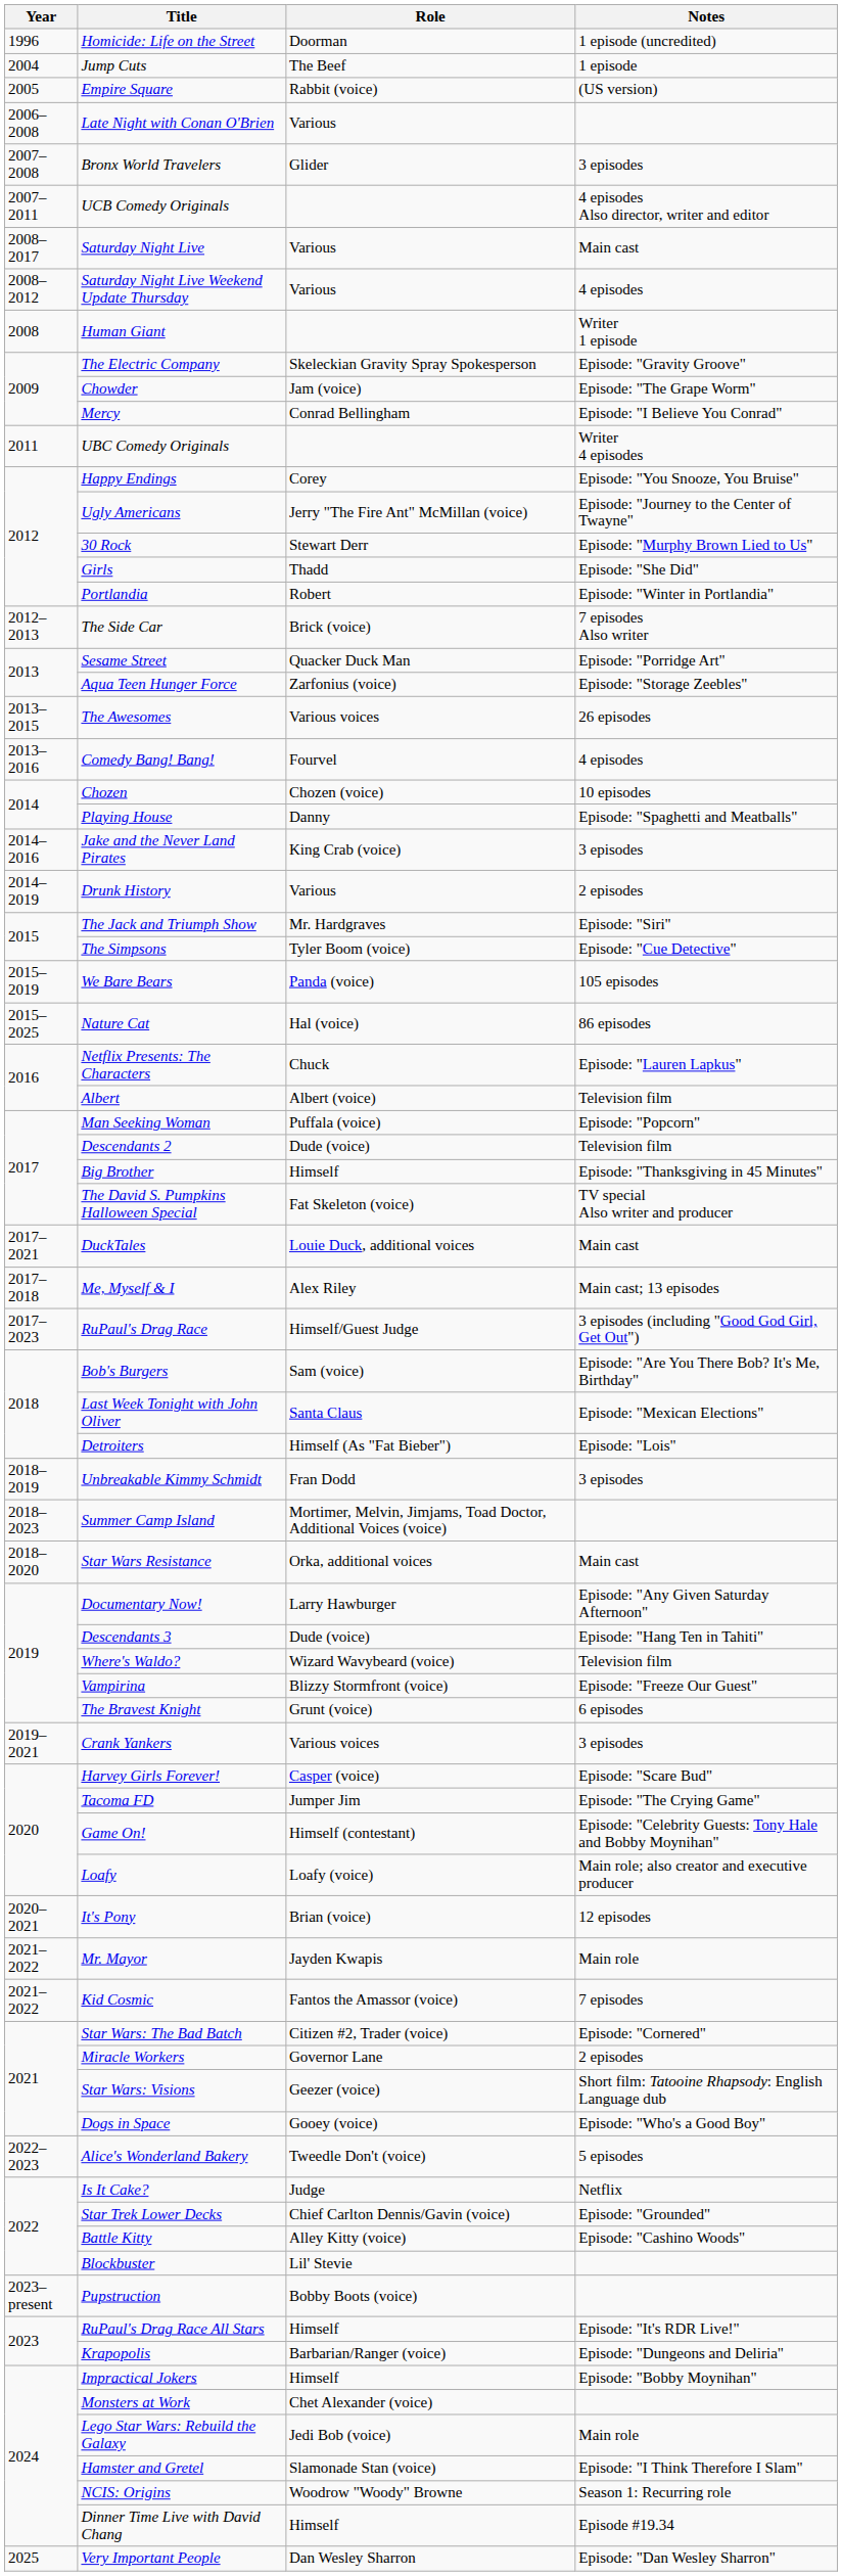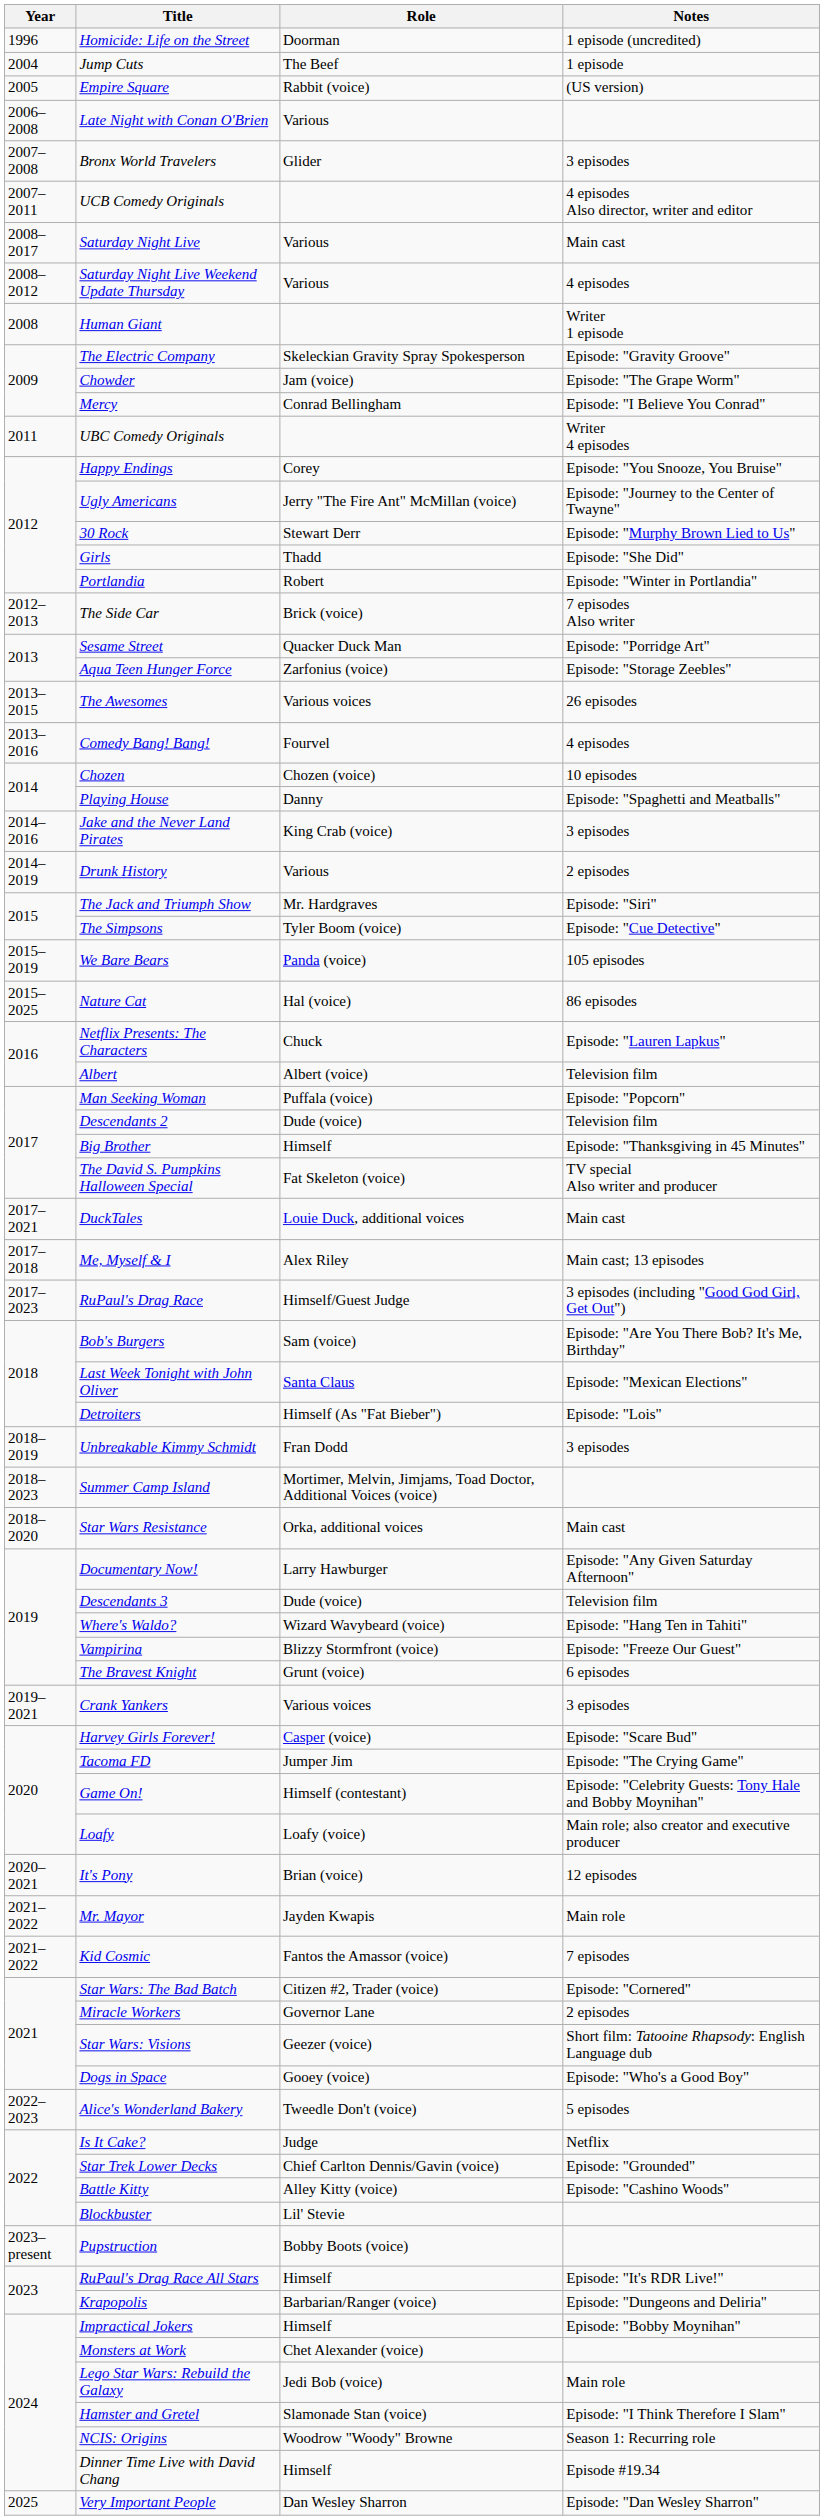 <table class="wikitable sortable">
 <tr>
 <th>Year</th>
 <th>Title</th>
 <th>Role</th>
 <th>Notes</th>
 </tr>
 <tr>
 <td>1996</td>
 <td><em><a href='#'>Homicide: Life on the Street</a></em></td>
 <td>Doorman</td>
 <td>1 episode (uncredited)</td>
 </tr>
 <tr>
 <td>2004</td>
 <td><em>Jump Cuts</em></td>
 <td>The Beef</td>
 <td>1 episode</td>
 </tr>
 <tr>
 <td>2005</td>
 <td><em><a href='#'>Empire Square</a></em></td>
 <td>Rabbit (voice)</td>
 <td>(US version)</td>
 </tr>
 <tr>
 <td>2006–2008</td>
 <td><em><a href='#'>Late Night with Conan O'Brien</a></em></td>
 <td>Various</td>
 <td></td>
 </tr>
 <tr>
 <td>2007–2008</td>
 <td><em>Bronx World Travelers</em></td>
 <td>Glider</td>
 <td>3 episodes</td>
 </tr>
 <tr>
 <td>2007–2011</td>
 <td><em>UCB Comedy Originals</em></td>
 <td></td>
 <td>4 episodes<br>Also director, writer and editor</td>
 </tr>
 <tr>
 <td>2008–2017</td>
 <td><em><a href='#'>Saturday Night Live</a></em></td>
 <td>Various</td>
 <td>Main cast</td>
 </tr>
 <tr>
 <td>2008–2012</td>
 <td><em><a href='#'>Saturday Night Live Weekend Update Thursday</a></em></td>
 <td>Various</td>
 <td>4 episodes</td>
 </tr>
 <tr>
 <td>2008</td>
 <td><em><a href='#'>Human Giant</a></em></td>
 <td></td>
 <td>Writer<br>1 episode</td>
 </tr>
 <tr>
 <td rowspan="3">2009</td>
 <td><em><a href='#'>The Electric Company</a></em></td>
 <td>Skeleckian Gravity Spray Spokesperson</td>
 <td>Episode: "Gravity Groove"</td>
 </tr>
 <tr>
 <td><em><a href='#'>Chowder</a></em></td>
 <td>Jam (voice)</td>
 <td>Episode: "The Grape Worm"</td>
 </tr>
 <tr>
 <td><em><a href='#'>Mercy</a></em></td>
 <td>Conrad Bellingham</td>
 <td>Episode: "I Believe You Conrad"</td>
 </tr>
 <tr>
 <td>2011</td>
 <td><em>UBC Comedy Originals</em></td>
 <td></td>
 <td>Writer<br>4 episodes</td>
 </tr>
 <tr>
 <td rowspan="5">2012</td>
 <td><em><a href='#'>Happy Endings</a></em></td>
 <td>Corey</td>
 <td>Episode: "You Snooze, You Bruise"</td>
 </tr>
 <tr>
 <td><em><a href='#'>Ugly Americans</a></em></td>
 <td>Jerry "The Fire Ant" McMillan (voice)</td>
 <td>Episode: "Journey to the Center of Twayne"</td>
 </tr>
 <tr>
 <td><em><a href='#'>30 Rock</a></em></td>
 <td>Stewart Derr</td>
 <td>Episode: "<a href='#'>Murphy Brown Lied to Us</a>"</td>
 </tr>
 <tr>
 <td><em><a href='#'>Girls</a></em></td>
 <td>Thadd</td>
 <td>Episode: "She Did"</td>
 </tr>
 <tr>
 <td><em><a href='#'>Portlandia</a></em></td>
 <td>Robert</td>
 <td>Episode: "Winter in Portlandia"</td>
 </tr>
 <tr>
 <td>2012–2013</td>
 <td><em>The Side Car</em></td>
 <td>Brick (voice)</td>
 <td>7 episodes<br>Also writer</td>
 </tr>
 <tr>
 <td rowspan="2">2013</td>
 <td><em><a href='#'>Sesame Street</a></em></td>
 <td>Quacker Duck Man</td>
 <td>Episode: "Porridge Art"</td>
 </tr>
 <tr>
 <td><em><a href='#'>Aqua Teen Hunger Force</a></em></td>
 <td>Zarfonius (voice)</td>
 <td>Episode: "Storage Zeebles"</td>
 </tr>
 <tr>
 <td>2013–2015</td>
 <td><em><a href='#'>The Awesomes</a></em></td>
 <td>Various voices</td>
 <td>26 episodes</td>
 </tr>
 <tr>
 <td>2013–2016</td>
 <td><em><a href='#'>Comedy Bang! Bang!</a></em></td>
 <td>Fourvel</td>
 <td>4 episodes</td>
 </tr>
 <tr>
 <td rowspan="2">2014</td>
 <td><em><a href='#'>Chozen</a></em></td>
 <td>Chozen (voice)</td>
 <td>10 episodes</td>
 </tr>
 <tr>
 <td><em><a href='#'>Playing House</a></em></td>
 <td>Danny</td>
 <td>Episode: "Spaghetti and Meatballs"</td>
 </tr>
 <tr>
 <td>2014–2016</td>
 <td><em><a href='#'>Jake and the Never Land Pirates</a></em></td>
 <td>King Crab (voice)</td>
 <td>3 episodes</td>
 </tr>
 <tr>
 <td>2014–2019</td>
 <td><em><a href='#'>Drunk History</a></em></td>
 <td>Various</td>
 <td>2 episodes</td>
 </tr>
 <tr>
 <td rowspan="2">2015</td>
 <td><em><a href='#'>The Jack and Triumph Show</a></em></td>
 <td>Mr. Hardgraves</td>
 <td>Episode: "Siri"</td>
 </tr>
 <tr>
 <td><em><a href='#'>The Simpsons</a></em></td>
 <td>Tyler Boom (voice)</td>
 <td>Episode: "<a href='#'>Cue Detective</a>"</td>
 </tr>
 <tr>
 <td>2015–2019</td>
 <td><em><a href='#'>We Bare Bears</a></em></td>
 <td><a href='#'>Panda</a> (voice)</td>
 <td>105 episodes</td>
 </tr>
 <tr>
 <td>2015–2025</td>
 <td><em><a href='#'>Nature Cat</a></em></td>
 <td>Hal (voice)</td>
 <td>86 episodes</td>
 </tr>
 <tr>
 <td rowspan="2">2016</td>
 <td><em><a href='#'>Netflix Presents: The Characters</a></em></td>
 <td>Chuck</td>
 <td>Episode: "<a href='#'>Lauren Lapkus</a>"</td>
 </tr>
 <tr>
 <td><em><a href='#'>Albert</a></em></td>
 <td>Albert (voice)</td>
 <td>Television film</td>
 </tr>
 <tr>
 <td rowspan="4">2017</td>
 <td><em><a href='#'>Man Seeking Woman</a></em></td>
 <td>Puffala (voice)</td>
 <td>Episode: "Popcorn"</td>
 </tr>
 <tr>
 <td><em><a href='#'>Descendants 2</a></em></td>
 <td>Dude (voice)</td>
 <td>Television film</td>
 </tr>
 <tr>
 <td><em><a href='#'>Big Brother</a> </em></td>
 <td>Himself</td>
 <td>Episode: "Thanksgiving in 45 Minutes"</td>
 </tr>
 <tr>
 <td><em><a href='#'>The David S. Pumpkins Halloween Special</a></em></td>
 <td>Fat Skeleton (voice)</td>
 <td>TV special<br>Also writer and producer</td>
 </tr>
 <tr>
 <td>2017–2021</td>
 <td><em><a href='#'>DuckTales</a></em></td>
 <td><a href='#'>Louie Duck</a>, additional voices</td>
 <td>Main cast</td>
 </tr>
 <tr>
 <td>2017–2018</td>
 <td><em><a href='#'>Me, Myself & I</a></em></td>
 <td>Alex Riley</td>
 <td>Main cast; 13 episodes</td>
 </tr>
 <tr>
 <td>2017–2023</td>
 <td><em><a href='#'>RuPaul's Drag Race</a></em></td>
 <td>Himself/Guest Judge</td>
 <td>3 episodes (including "<a href='#'>Good God Girl, Get Out</a>")</td>
 </tr>
 <tr>
 <td rowspan="3">2018</td>
 <td><em><a href='#'>Bob's Burgers</a></em></td>
 <td>Sam (voice)</td>
 <td>Episode: "Are You There Bob? It's Me, Birthday"</td>
 </tr>
 <tr>
 <td><em><a href='#'>Last Week Tonight with John Oliver</a></em></td>
 <td><a href='#'>Santa Claus</a></td>
 <td>Episode: "Mexican Elections"</td>
 </tr>
 <tr>
 <td><em><a href='#'>Detroiters</a></em></td>
 <td>Himself (As "Fat Bieber")</td>
 <td>Episode: "Lois"</td>
 </tr>
 <tr>
 <td>2018–2019</td>
 <td><em><a href='#'>Unbreakable Kimmy Schmidt</a></em></td>
 <td>Fran Dodd</td>
 <td>3 episodes</td>
 </tr>
 <tr>
 <td>2018–2023</td>
 <td><em><a href='#'>Summer Camp Island</a></em></td>
 <td>Mortimer, Melvin, Jimjams, Toad Doctor, Additional Voices (voice)</td>
 <td></td>
 </tr>
 <tr>
 <td>2018–2020</td>
 <td><em><a href='#'>Star Wars Resistance</a></em></td>
 <td>Orka, additional voices</td>
 <td>Main cast</td>
 </tr>
 <tr>
 <td rowspan="5">2019</td>
 <td><em><a href='#'>Documentary Now!</a></em></td>
 <td>Larry Hawburger</td>
 <td>Episode: "Any Given Saturday Afternoon"</td>
 </tr>
 <tr>
 <td><em><a href='#'>Descendants 3</a></em></td>
 <td>Dude (voice)</td>
-<td>Episode: "Hang Ten in Tahiti"</td>
+<td>Television film</td>
 </tr>
 <tr>
 <td><em><a href='#'>Where's Waldo?</a></em></td>
 <td>Wizard Wavybeard (voice)</td>
-<td>Television film</td>
+<td>Episode: "Hang Ten in Tahiti"</td>
 </tr>
 <tr>
 <td><em><a href='#'>Vampirina</a></em></td>
 <td>Blizzy Stormfront (voice)</td>
 <td>Episode: "Freeze Our Guest"</td>
 </tr>
 <tr>
 <td><em><a href='#'>The Bravest Knight</a></em></td>
 <td>Grunt (voice)</td>
 <td>6 episodes</td>
 </tr>
 <tr>
 <td>2019–2021</td>
 <td><em><a href='#'>Crank Yankers</a></em></td>
 <td>Various voices</td>
 <td>3 episodes</td>
 </tr>
 <tr>
 <td rowspan="4">2020</td>
 <td><em><a href='#'>Harvey Girls Forever!</a></em></td>
 <td><a href='#'>Casper</a> (voice)</td>
 <td>Episode: "Scare Bud"</td>
 </tr>
 <tr>
 <td><em><a href='#'>Tacoma FD</a></em></td>
 <td>Jumper Jim</td>
 <td>Episode: "The Crying Game"</td>
 </tr>
 <tr>
 <td><em><a href='#'>Game On!</a></em></td>
 <td>Himself (contestant)</td>
 <td>Episode: "Celebrity Guests: <a href='#'>Tony Hale</a> and Bobby Moynihan"</td>
 </tr>
 <tr>
 <td><em><a href='#'>Loafy</a></em></td>
 <td>Loafy (voice)</td>
 <td>Main role; also creator and executive producer</td>
 </tr>
 <tr>
 <td>2020–2021</td>
 <td><em><a href='#'>It's Pony</a></em></td>
 <td>Brian (voice)</td>
 <td>12 episodes</td>
 </tr>
 <tr>
 <td>2021–2022</td>
 <td><em><a href='#'>Mr. Mayor</a></em></td>
 <td>Jayden Kwapis</td>
 <td>Main role</td>
 </tr>
 <tr>
 <td>2021–2022</td>
 <td><em><a href='#'>Kid Cosmic</a></em></td>
 <td>Fantos the Amassor (voice)</td>
 <td>7 episodes</td>
 </tr>
 <tr>
 <td rowspan="4">2021</td>
 <td><em><a href='#'>Star Wars: The Bad Batch</a></em></td>
 <td>Citizen #2, Trader (voice)</td>
 <td>Episode: "Cornered"</td>
 </tr>
 <tr>
 <td><em><a href='#'>Miracle Workers</a></em></td>
 <td>Governor Lane</td>
 <td>2 episodes</td>
 </tr>
 <tr>
 <td><em><a href='#'>Star Wars: Visions</a></em></td>
 <td>Geezer (voice)</td>
 <td>Short film: <em>Tatooine Rhapsody</em>: English Language dub</td>
 </tr>
 <tr>
 <td><em><a href='#'>Dogs in Space</a></em></td>
 <td>Gooey (voice)</td>
 <td>Episode: "Who's a Good Boy"</td>
 </tr>
 <tr>
 <td>2022–2023</td>
 <td><em><a href='#'>Alice's Wonderland Bakery</a></em></td>
 <td>Tweedle Don't (voice)</td>
 <td>5 episodes</td>
 </tr>
 <tr>
 <td rowspan="4">2022</td>
 <td><em><a href='#'>Is It Cake?</a></em></td>
 <td>Judge</td>
 <td>Netflix</td>
 </tr>
 <tr>
 <td><em><a href='#'>Star Trek Lower Decks</a></em></td>
 <td>Chief Carlton Dennis/Gavin (voice)</td>
 <td>Episode: "Grounded"</td>
 </tr>
 <tr>
 <td><em><a href='#'>Battle Kitty</a></em></td>
 <td>Alley Kitty (voice)</td>
 <td>Episode: "Cashino Woods"</td>
 </tr>
 <tr>
 <td><a href='#'><em>Blockbuster</em></a></td>
 <td>Lil' Stevie</td>
 <td></td>
 </tr>
 <tr>
 <td>2023–present</td>
 <td><em><a href='#'>Pupstruction</a></em></td>
 <td>Bobby Boots (voice)</td>
 <td></td>
 </tr>
 <tr>
 <td rowspan="2">2023</td>
 <td><em><a href='#'>RuPaul's Drag Race All Stars</a></em></td>
 <td>Himself</td>
 <td>Episode: "It's RDR Live!"</td>
 </tr>
 <tr>
 <td><em><a href='#'>Krapopolis</a></em></td>
 <td>Barbarian/Ranger (voice)</td>
 <td>Episode: "Dungeons and Deliria"</td>
 </tr>
 <tr>
 <td rowspan="6">2024</td>
 <td><em><a href='#'>Impractical Jokers</a></em></td>
 <td>Himself</td>
 <td>Episode: "Bobby Moynihan"</td>
 </tr>
 <tr>
 <td><em><a href='#'>Monsters at Work</a></em></td>
 <td>Chet Alexander (voice)</td>
 <td></td>
 </tr>
 <tr>
 <td><em><a href='#'>Lego Star Wars: Rebuild the Galaxy</a></em></td>
 <td>Jedi Bob (voice)</td>
 <td>Main role</td>
 </tr>
 <tr>
 <td><em><a href='#'>Hamster and Gretel</a></em></td>
 <td>Slamonade Stan (voice)</td>
 <td>Episode: "I Think Therefore I Slam"</td>
 </tr>
 <tr>
 <td><em><a href='#'>NCIS: Origins</a></em></td>
 <td>Woodrow "Woody" Browne</td>
 <td>Season 1: Recurring role</td>
 </tr>
 <tr>
 <td><em>Dinner Time Live with David Chang</em></td>
 <td>Himself</td>
 <td>Episode #19.34</td>
 </tr>
 <tr>
 <td rowspan="6">2025</td>
 <td><em><a href='#'>Very Important People</a></em></td>
 <td>Dan Wesley Sharron</td>
 <td>Episode: "Dan Wesley Sharron"</td>
 </tr>
 </table>
